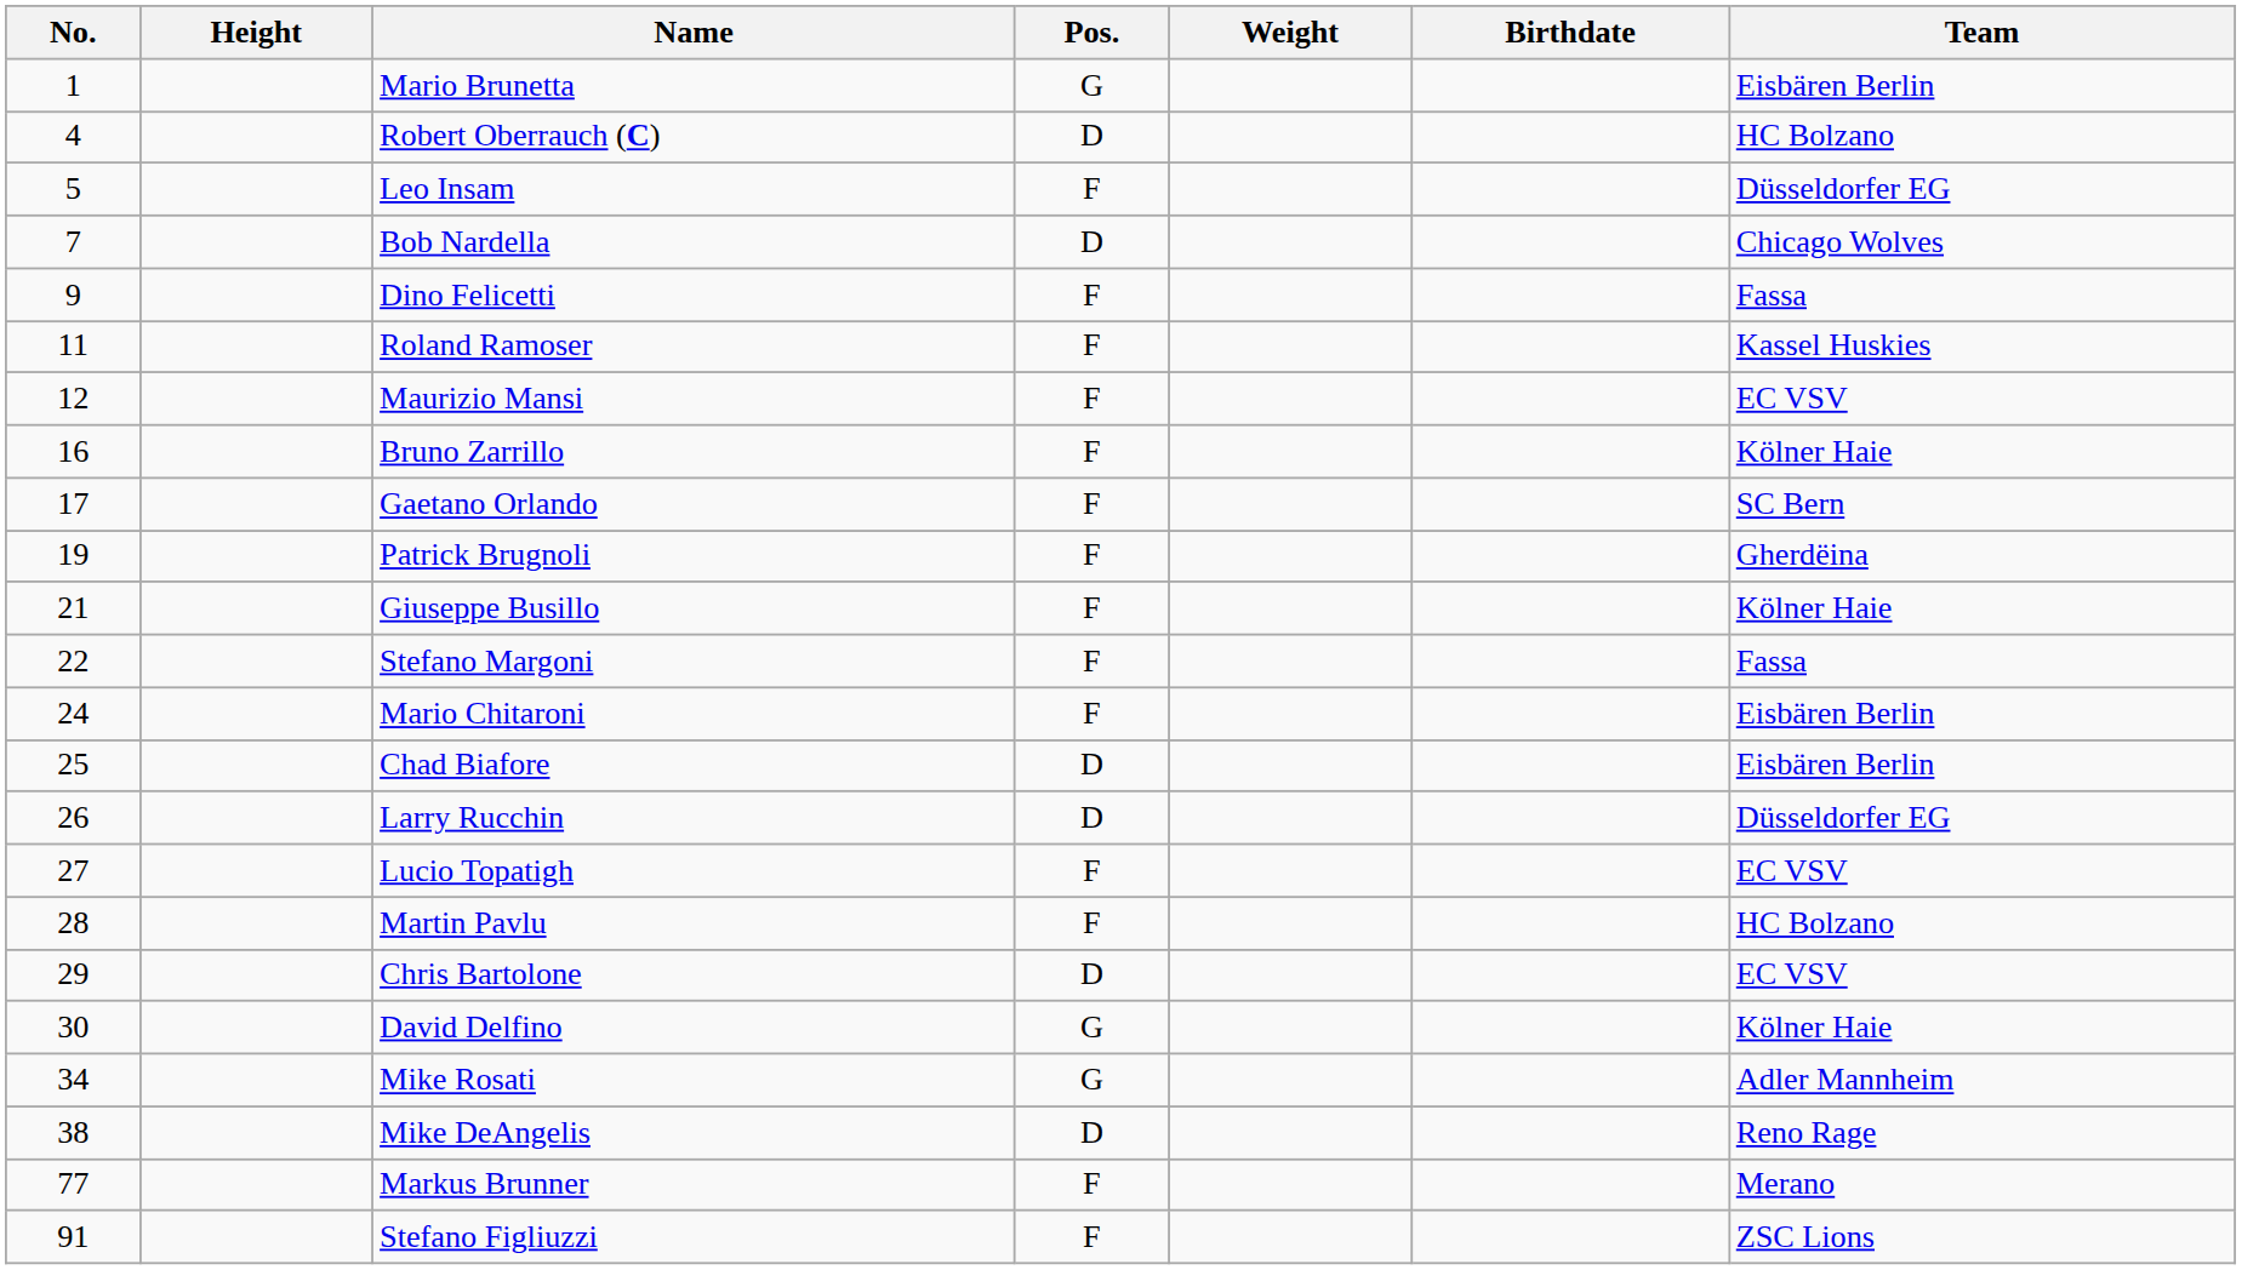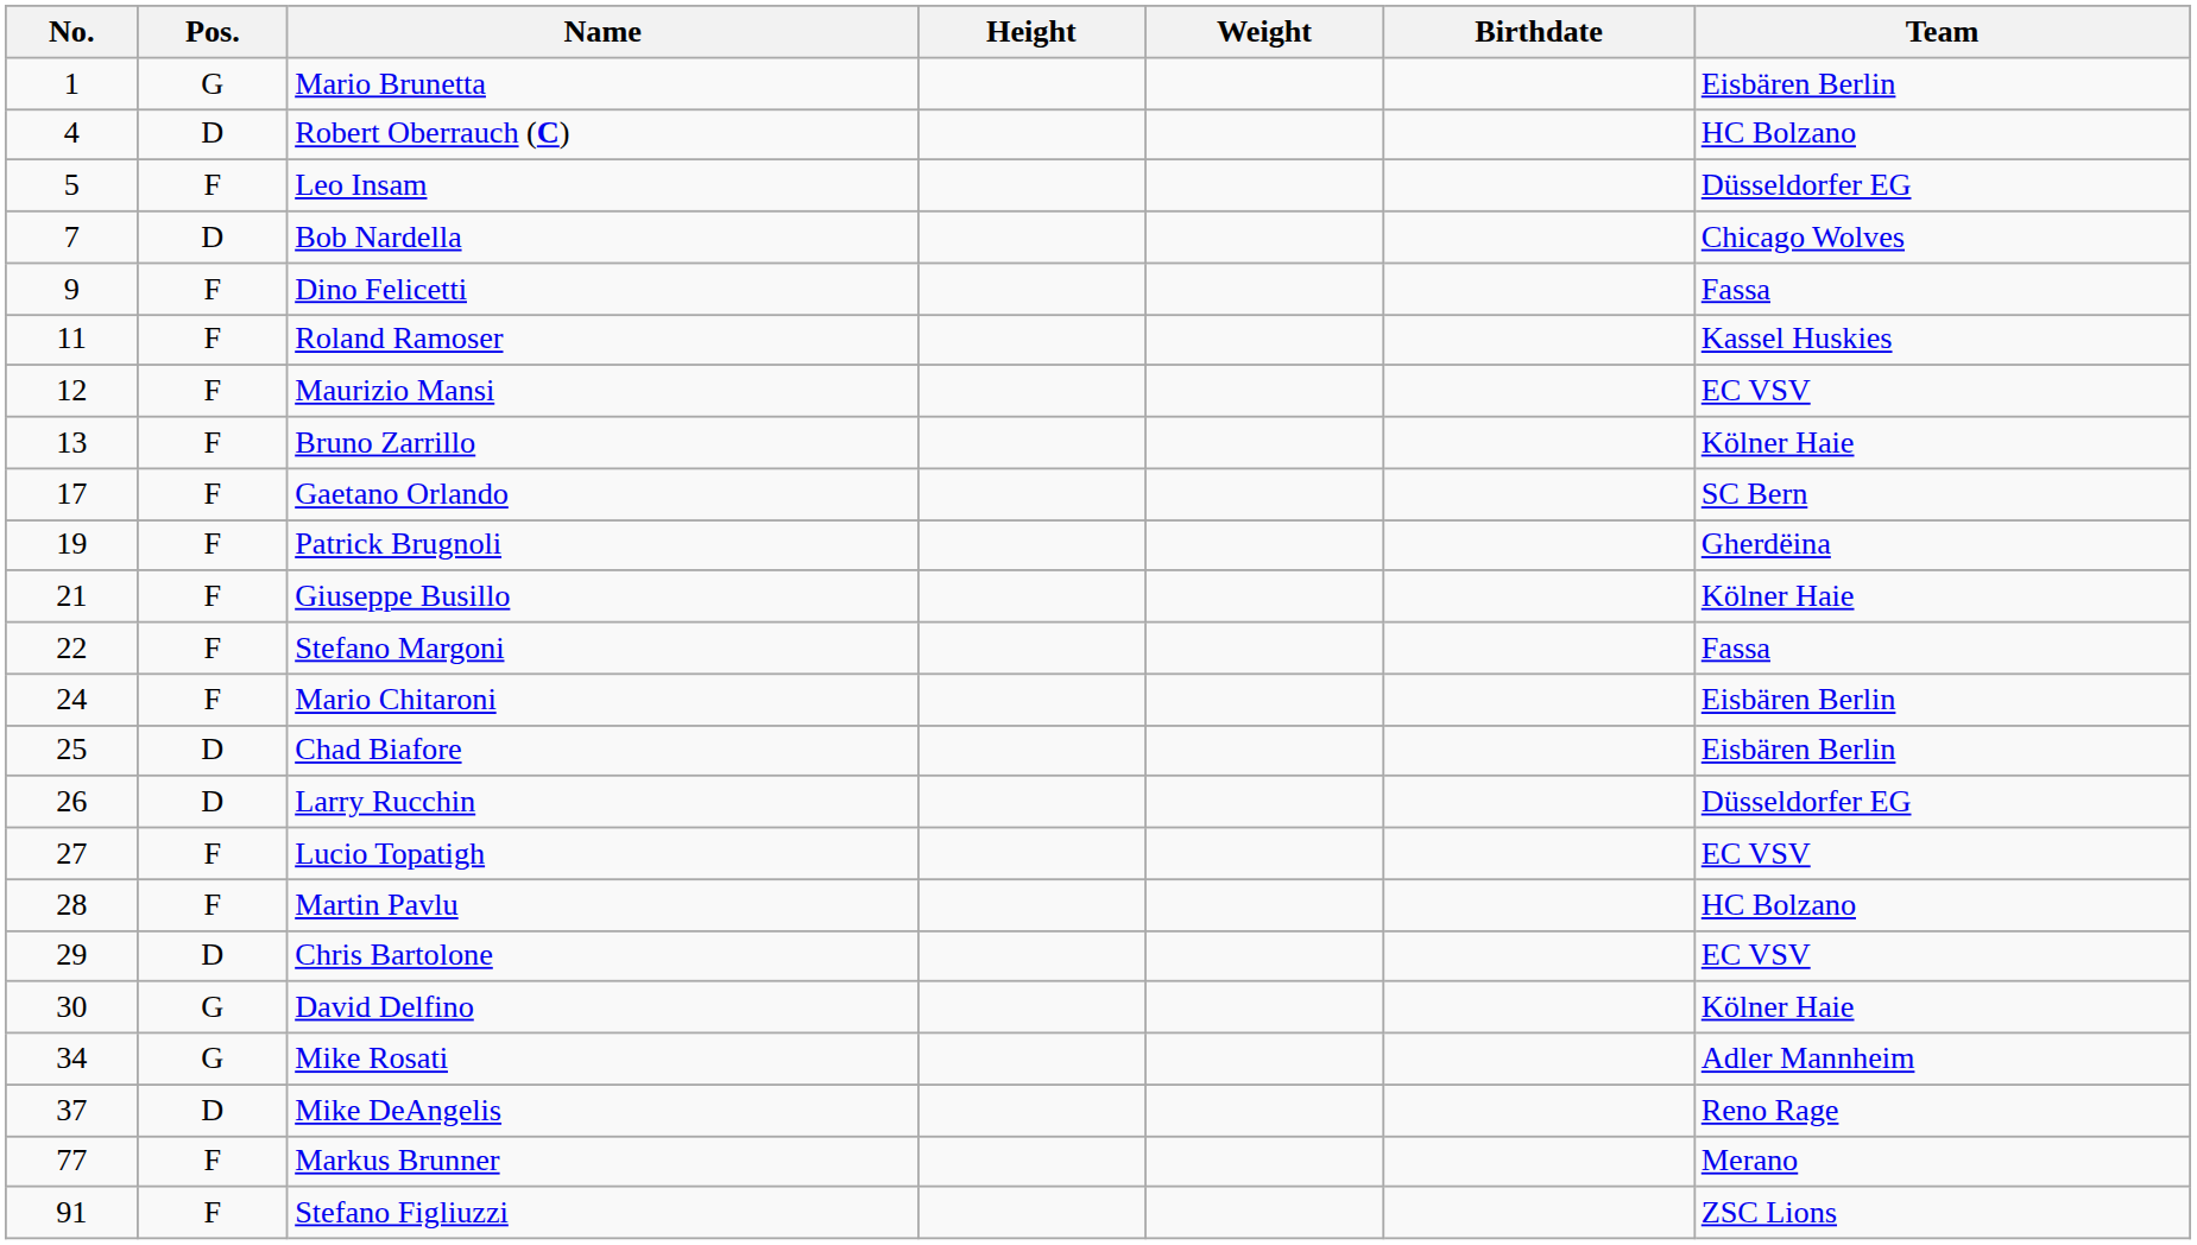 <table class="wikitable sortable" width="80%" style="font-size: 90%; text-align: center;">
 <tr>
 <th>No.</th>
+<th>Pos.</th>
+<th>Name</th>
 <th>Height</th>
-<th>Name</th>
-<th>Pos.</th>
 <th>Weight</th>
 <th>Birthdate</th>
 <th>Team</th>
 </tr>
 <tr>
 <td>1</td>
+<td>G</td>
+<td style="text-align:left;"><a href='#'>Mario Brunetta</a></td>
 <td></td>
-<td style="text-align:left;"><a href='#'>Mario Brunetta</a></td>
-<td>G</td>
 <td></td>
 <td style="text-align:right;"></td>
 <td style="text-align:left;"> <a href='#'>Eisbären Berlin</a></td>
 </tr>
 <tr>
 <td>4</td>
+<td>D</td>
+<td style="text-align:left;"><a href='#'>Robert Oberrauch</a> (<strong><a href='#'>C</a></strong>)</td>
 <td></td>
-<td style="text-align:left;"><a href='#'>Robert Oberrauch</a> (<strong><a href='#'>C</a></strong>)</td>
-<td>D</td>
 <td></td>
 <td style="text-align:right;"></td>
 <td style="text-align:left;"> <a href='#'>HC Bolzano</a></td>
 </tr>
 <tr>
 <td>5</td>
+<td>F</td>
+<td style="text-align:left;"><a href='#'>Leo Insam</a></td>
 <td></td>
-<td style="text-align:left;"><a href='#'>Leo Insam</a></td>
-<td>F</td>
 <td></td>
 <td style="text-align:right;"></td>
 <td style="text-align:left;"> <a href='#'>Düsseldorfer EG</a></td>
 </tr>
 <tr>
 <td>7</td>
+<td>D</td>
+<td style="text-align:left;"><a href='#'>Bob Nardella</a></td>
 <td></td>
-<td style="text-align:left;"><a href='#'>Bob Nardella</a></td>
-<td>D</td>
 <td></td>
 <td style="text-align:right;"></td>
 <td style="text-align:left;"> <a href='#'>Chicago Wolves</a></td>
 </tr>
 <tr>
 <td>9</td>
+<td>F</td>
+<td style="text-align:left;"><a href='#'>Dino Felicetti</a></td>
 <td></td>
-<td style="text-align:left;"><a href='#'>Dino Felicetti</a></td>
-<td>F</td>
 <td></td>
 <td style="text-align:right;"></td>
 <td style="text-align:left;"> <a href='#'>Fassa</a></td>
 </tr>
 <tr>
 <td>11</td>
+<td>F</td>
+<td style="text-align:left;"><a href='#'>Roland Ramoser</a></td>
 <td></td>
-<td style="text-align:left;"><a href='#'>Roland Ramoser</a></td>
-<td>F</td>
 <td></td>
 <td style="text-align:right;"></td>
 <td style="text-align:left;"> <a href='#'>Kassel Huskies</a></td>
 </tr>
 <tr>
 <td>12</td>
+<td>F</td>
+<td style="text-align:left;"><a href='#'>Maurizio Mansi</a></td>
 <td></td>
-<td style="text-align:left;"><a href='#'>Maurizio Mansi</a></td>
-<td>F</td>
 <td></td>
 <td style="text-align:right;"></td>
 <td style="text-align:left;"> <a href='#'>EC VSV</a></td>
 </tr>
 <tr>
-<td>16</td>
+<td>13</td>
+<td>F</td>
+<td style="text-align:left;"><a href='#'>Bruno Zarrillo</a></td>
 <td></td>
-<td style="text-align:left;"><a href='#'>Bruno Zarrillo</a></td>
-<td>F</td>
 <td></td>
 <td style="text-align:right;"></td>
 <td style="text-align:left;"> <a href='#'>Kölner Haie</a></td>
 </tr>
 <tr>
 <td>17</td>
+<td>F</td>
+<td style="text-align:left;"><a href='#'>Gaetano Orlando</a></td>
 <td></td>
-<td style="text-align:left;"><a href='#'>Gaetano Orlando</a></td>
-<td>F</td>
 <td></td>
 <td style="text-align:right;"></td>
 <td style="text-align:left;"> <a href='#'>SC Bern</a></td>
 </tr>
 <tr>
 <td>19</td>
+<td>F</td>
+<td style="text-align:left;"><a href='#'>Patrick Brugnoli</a></td>
 <td></td>
-<td style="text-align:left;"><a href='#'>Patrick Brugnoli</a></td>
-<td>F</td>
 <td></td>
 <td style="text-align:right;"></td>
 <td style="text-align:left;"> <a href='#'>Gherdëina</a></td>
 </tr>
 <tr>
 <td>21</td>
+<td>F</td>
+<td style="text-align:left;"><a href='#'>Giuseppe Busillo</a></td>
 <td></td>
-<td style="text-align:left;"><a href='#'>Giuseppe Busillo</a></td>
-<td>F</td>
 <td></td>
 <td style="text-align:right;"></td>
 <td style="text-align:left;"> <a href='#'>Kölner Haie</a></td>
 </tr>
 <tr>
 <td>22</td>
+<td>F</td>
+<td style="text-align:left;"><a href='#'>Stefano Margoni</a></td>
 <td></td>
-<td style="text-align:left;"><a href='#'>Stefano Margoni</a></td>
-<td>F</td>
 <td></td>
 <td style="text-align:right;"></td>
 <td style="text-align:left;"> <a href='#'>Fassa</a></td>
 </tr>
 <tr>
 <td>24</td>
+<td>F</td>
+<td style="text-align:left;"><a href='#'>Mario Chitaroni</a></td>
 <td></td>
-<td style="text-align:left;"><a href='#'>Mario Chitaroni</a></td>
-<td>F</td>
 <td></td>
 <td style="text-align:right;"></td>
 <td style="text-align:left;"> <a href='#'>Eisbären Berlin</a></td>
 </tr>
 <tr>
 <td>25</td>
+<td>D</td>
+<td style="text-align:left;"><a href='#'>Chad Biafore</a></td>
 <td></td>
-<td style="text-align:left;"><a href='#'>Chad Biafore</a></td>
-<td>D</td>
 <td></td>
 <td style="text-align:right;"></td>
 <td style="text-align:left;"> <a href='#'>Eisbären Berlin</a></td>
 </tr>
 <tr>
 <td>26</td>
+<td>D</td>
+<td style="text-align:left;"><a href='#'>Larry Rucchin</a></td>
 <td></td>
-<td style="text-align:left;"><a href='#'>Larry Rucchin</a></td>
-<td>D</td>
 <td></td>
 <td style="text-align:right;"></td>
 <td style="text-align:left;"> <a href='#'>Düsseldorfer EG</a></td>
 </tr>
 <tr>
 <td>27</td>
+<td>F</td>
+<td style="text-align:left;"><a href='#'>Lucio Topatigh</a></td>
 <td></td>
-<td style="text-align:left;"><a href='#'>Lucio Topatigh</a></td>
-<td>F</td>
 <td></td>
 <td style="text-align:right;"></td>
 <td style="text-align:left;"> <a href='#'>EC VSV</a></td>
 </tr>
 <tr>
 <td>28</td>
+<td>F</td>
+<td style="text-align:left;"><a href='#'>Martin Pavlu</a></td>
 <td></td>
-<td style="text-align:left;"><a href='#'>Martin Pavlu</a></td>
-<td>F</td>
 <td></td>
 <td style="text-align:right;"></td>
 <td style="text-align:left;"> <a href='#'>HC Bolzano</a></td>
 </tr>
 <tr>
 <td>29</td>
+<td>D</td>
+<td style="text-align:left;"><a href='#'>Chris Bartolone</a></td>
 <td></td>
-<td style="text-align:left;"><a href='#'>Chris Bartolone</a></td>
-<td>D</td>
 <td></td>
 <td style="text-align:right;"></td>
 <td style="text-align:left;"> <a href='#'>EC VSV</a></td>
 </tr>
 <tr>
 <td>30</td>
+<td>G</td>
+<td style="text-align:left;"><a href='#'>David Delfino</a></td>
 <td></td>
-<td style="text-align:left;"><a href='#'>David Delfino</a></td>
-<td>G</td>
 <td></td>
 <td style="text-align:right;"></td>
 <td style="text-align:left;"> <a href='#'>Kölner Haie</a></td>
 </tr>
 <tr>
 <td>34</td>
+<td>G</td>
+<td style="text-align:left;"><a href='#'>Mike Rosati</a></td>
 <td></td>
-<td style="text-align:left;"><a href='#'>Mike Rosati</a></td>
-<td>G</td>
 <td></td>
 <td style="text-align:right;"></td>
 <td style="text-align:left;"> <a href='#'>Adler Mannheim</a></td>
 </tr>
 <tr>
-<td>38</td>
+<td>37</td>
+<td>D</td>
+<td style="text-align:left;"><a href='#'>Mike DeAngelis</a></td>
 <td></td>
-<td style="text-align:left;"><a href='#'>Mike DeAngelis</a></td>
-<td>D</td>
 <td></td>
 <td style="text-align:right;"></td>
 <td style="text-align:left;"> <a href='#'>Reno Rage</a></td>
 </tr>
 <tr>
 <td>77</td>
+<td>F</td>
+<td style="text-align:left;"><a href='#'>Markus Brunner</a></td>
 <td></td>
-<td style="text-align:left;"><a href='#'>Markus Brunner</a></td>
-<td>F</td>
 <td></td>
 <td style="text-align:right;"></td>
 <td style="text-align:left;"> <a href='#'>Merano</a></td>
 </tr>
 <tr>
 <td>91</td>
+<td>F</td>
+<td style="text-align:left;"><a href='#'>Stefano Figliuzzi</a></td>
 <td></td>
-<td style="text-align:left;"><a href='#'>Stefano Figliuzzi</a></td>
-<td>F</td>
 <td></td>
 <td style="text-align:right;"></td>
 <td style="text-align:left;"> <a href='#'>ZSC Lions</a></td>
 </tr>
 </table>
